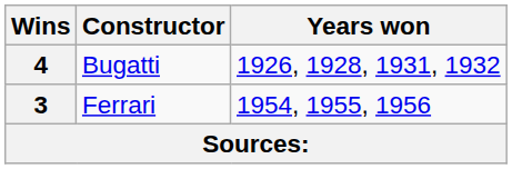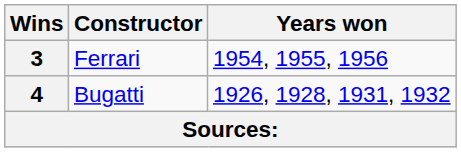 <table class="wikitable" style="font-size: 95%;">
 <tr>
 <th>Wins</th>
 <th>Constructor</th>
 <th>Years won</th>
 </tr>
 <tr>
+<th>3</th>
+<td> <a href='#'>Ferrari</a></td>
+<td><span><a href='#'>1954</a>, <a href='#'>1955</a>, <a href='#'>1956</a></span></td>
+</tr>
+<tr>
 <th>4</th>
 <td> <a href='#'>Bugatti</a></td>
 <td><span><a href='#'>1926</a>, <a href='#'>1928</a>, <a href='#'>1931</a>, <a href='#'>1932</a></span></td>
 </tr>
 <tr>
-<th>3</th>
-<td> <a href='#'>Ferrari</a></td>
-<td><span><a href='#'>1954</a>, <a href='#'>1955</a>, <a href='#'>1956</a></span></td>
-</tr>
-<tr>
 <th colspan=3>Sources:</th>
 </tr>
 </table>
